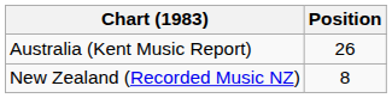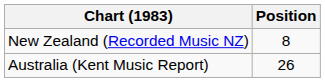 <table class="wikitable">
 <tr>
 <th>Chart (1983)</th>
 <th>Position</th>
 </tr>
 <tr>
+<td>New Zealand (<a href='#'>Recorded Music NZ</a>)</td>
+<td align="center">8</td>
+</tr>
+<tr>
 <td>Australia (Kent Music Report)</td>
 <td align="center">26</td>
 </tr>
-<tr>
-<td>New Zealand (<a href='#'>Recorded Music NZ</a>)</td>
-<td align="center">8</td>
-</tr>
 </table>
